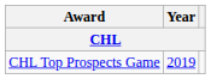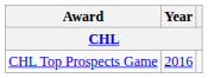 <table class="wikitable">
 <tr>
 <th>Award</th>
 <th>Year</th>
 <th></th>
 </tr>
 <tr>
 <th colspan="3"><a href='#'>CHL</a></th>
 </tr>
 <tr>
 <td><a href='#'>CHL Top Prospects Game</a></td>
-<td><a href='#'>2019</a></td>
+<td><a href='#'>2016</a></td>
 <td></td>
 </tr>
 </table>
